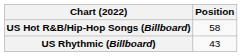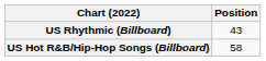 <table class="wikitable sortable plainrowheaders" style="text-align:center">
 <tr>
 <th scope="col">Chart (2022)</th>
 <th scope="col">Position</th>
 </tr>
 <tr>
+<th scope="row">US Rhythmic (<em>Billboard</em>)</th>
+<td>43</td>
+</tr>
+<tr>
 <th scope="row">US Hot R&B/Hip-Hop Songs (<em>Billboard</em>)</th>
 <td>58</td>
 </tr>
-<tr>
-<th scope="row">US Rhythmic (<em>Billboard</em>)</th>
-<td>43</td>
-</tr>
 </table>
